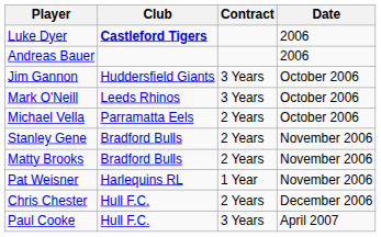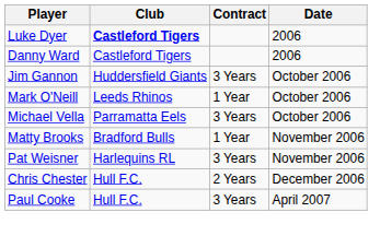 <table class="wikitable">
 <tr>
 <th>Player</th>
 <th>Club</th>
 <th>Contract</th>
 <th>Date</th>
 </tr>
 <tr>
 <td> <a href='#'>Luke Dyer</a></td>
 <td><strong> <a href='#'>Castleford Tigers</a></strong></td>
 <td></td>
 <td>2006</td>
 </tr>
 <tr>
-<td> <a href='#'>Andreas Bauer</a></td>
-<td></td>
+<td> <a href='#'>Danny Ward</a></td>
+<td> <a href='#'>Castleford Tigers</a></td>
 <td></td>
 <td>2006</td>
 </tr>
 <tr>
 <td> <a href='#'>Jim Gannon</a></td>
 <td> <a href='#'>Huddersfield Giants</a></td>
 <td>3 Years</td>
 <td>October 2006</td>
 </tr>
 <tr>
 <td> <a href='#'>Mark O'Neill</a></td>
 <td> <a href='#'>Leeds Rhinos</a></td>
-<td>3 Years</td>
+<td>1 Year</td>
 <td>October 2006</td>
 </tr>
 <tr>
 <td> <a href='#'>Michael Vella</a></td>
 <td> <a href='#'>Parramatta Eels</a></td>
-<td>2 Years</td>
+<td>3 Years</td>
 <td>October 2006</td>
-</tr>
-<tr>
-<td> <a href='#'>Stanley Gene</a></td>
-<td> <a href='#'>Bradford Bulls</a></td>
-<td>2 Years</td>
-<td>November 2006</td>
 </tr>
 <tr>
 <td> <a href='#'>Matty Brooks</a></td>
 <td> <a href='#'>Bradford Bulls</a></td>
-<td>2 Years</td>
+<td>1 Year</td>
 <td>November 2006</td>
 </tr>
 <tr>
 <td> <a href='#'>Pat Weisner</a></td>
 <td> <a href='#'>Harlequins RL</a></td>
-<td>1 Year</td>
+<td>3 Years</td>
 <td>November 2006</td>
 </tr>
 <tr>
 <td> <a href='#'>Chris Chester</a></td>
 <td> <a href='#'>Hull F.C.</a></td>
 <td>2 Years</td>
 <td>December 2006</td>
 </tr>
 <tr>
 <td> <a href='#'>Paul Cooke</a></td>
 <td> <a href='#'>Hull F.C.</a></td>
 <td>3 Years</td>
 <td>April 2007</td>
 </tr>
 </table>
